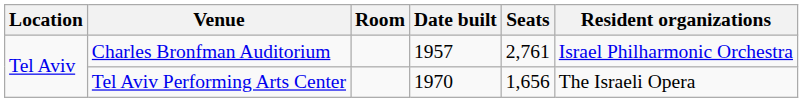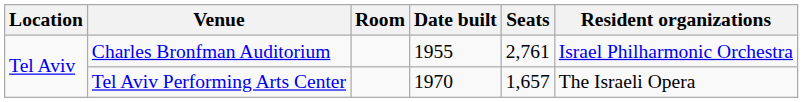 <table class="wikitable">
 <tr>
 <th>Location</th>
 <th>Venue</th>
 <th>Room</th>
 <th>Date built</th>
 <th>Seats</th>
 <th>Resident organizations</th>
 </tr>
 <tr>
 <td rowspan=2><a href='#'>Tel Aviv</a></td>
 <td><a href='#'>Charles Bronfman Auditorium</a></td>
 <td></td>
-<td>1957</td>
+<td>1955</td>
 <td>2,761</td>
 <td><a href='#'>Israel Philharmonic Orchestra</a></td>
 </tr>
 <tr>
 <td><a href='#'>Tel Aviv Performing Arts Center</a></td>
 <td></td>
 <td>1970</td>
-<td>1,656</td>
+<td>1,657</td>
 <td>The Israeli Opera</td>
 </tr>
 </table>
